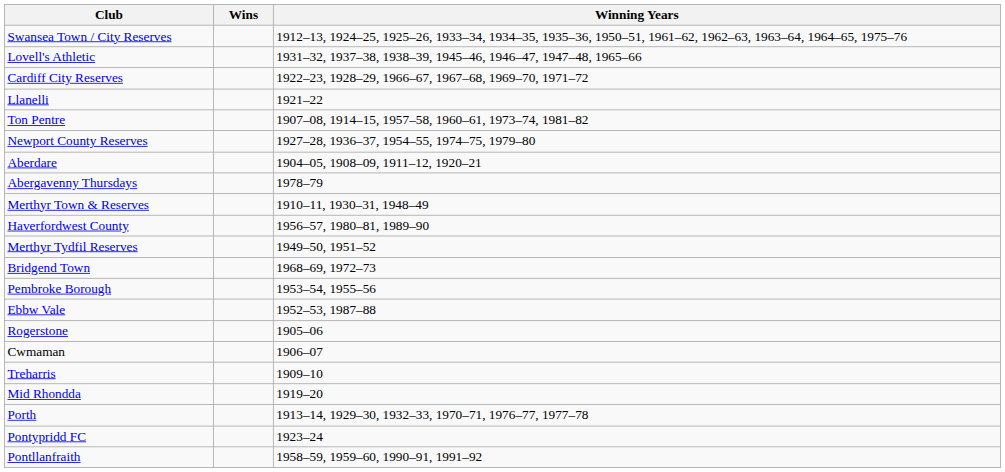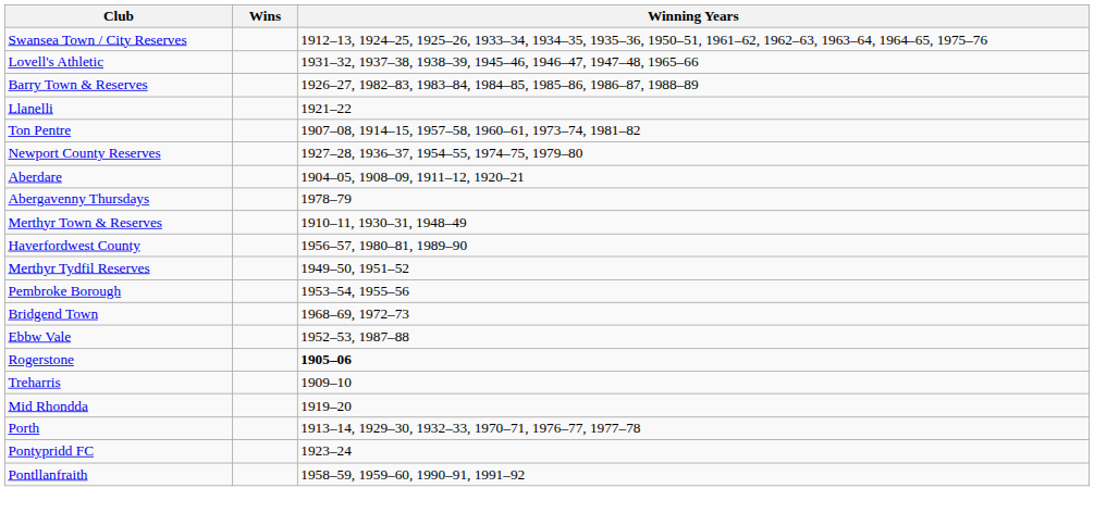 <table class="wikitable sortable" style="width:95%">
 <tr>
 <th style="width:21%;">Club</th>
 <th style="width:6%;">Wins</th>
 <th>Winning Years</th>
 </tr>
 <tr>
 <td><a href='#'>Swansea Town / City Reserves</a></td>
 <td></td>
 <td>1912–13, 1924–25, 1925–26, 1933–34, 1934–35, 1935–36, 1950–51, 1961–62, 1962–63, 1963–64, 1964–65, 1975–76</td>
 </tr>
 <tr>
 <td><a href='#'>Lovell's Athletic</a></td>
 <td></td>
 <td>1931–32, 1937–38, 1938–39, 1945–46, 1946–47, 1947–48, 1965–66</td>
 </tr>
 <tr>
-<td><a href='#'>Cardiff City Reserves</a></td>
+<td><a href='#'>Barry Town & Reserves</a></td>
 <td></td>
-<td>1922–23, 1928–29, 1966–67, 1967–68, 1969–70, 1971–72</td>
+<td>1926–27, 1982–83, 1983–84, 1984–85, 1985–86, 1986–87, 1988–89</td>
 </tr>
 <tr>
 <td><a href='#'>Llanelli</a></td>
 <td></td>
 <td>1921–22</td>
 </tr>
 <tr>
 <td><a href='#'>Ton Pentre</a></td>
 <td></td>
 <td>1907–08, 1914–15, 1957–58, 1960–61, 1973–74, 1981–82</td>
 </tr>
 <tr>
 <td><a href='#'>Newport County Reserves</a></td>
 <td></td>
 <td>1927–28, 1936–37, 1954–55, 1974–75, 1979–80</td>
 </tr>
 <tr>
 <td><a href='#'>Aberdare</a></td>
 <td></td>
 <td>1904–05, 1908–09, 1911–12, 1920–21</td>
 </tr>
 <tr>
 <td><a href='#'>Abergavenny Thursdays</a></td>
 <td></td>
 <td>1978–79</td>
 </tr>
 <tr>
 <td><a href='#'>Merthyr Town & Reserves</a></td>
 <td></td>
 <td>1910–11, 1930–31, 1948–49</td>
 </tr>
 <tr>
 <td><a href='#'>Haverfordwest County</a></td>
 <td></td>
 <td>1956–57, 1980–81, 1989–90</td>
 </tr>
 <tr>
 <td><a href='#'>Merthyr Tydfil Reserves</a></td>
 <td></td>
 <td>1949–50, 1951–52</td>
 </tr>
 <tr>
+<td><a href='#'>Pembroke Borough</a></td>
+<td></td>
+<td>1953–54, 1955–56</td>
+</tr>
+<tr>
 <td><a href='#'>Bridgend Town</a></td>
 <td></td>
 <td>1968–69, 1972–73</td>
-</tr>
-<tr>
-<td><a href='#'>Pembroke Borough</a></td>
-<td></td>
-<td>1953–54, 1955–56</td>
 </tr>
 <tr>
 <td><a href='#'>Ebbw Vale</a></td>
 <td></td>
 <td>1952–53, 1987–88</td>
 </tr>
 <tr>
 <td><a href='#'>Rogerstone</a></td>
 <td></td>
-<td>1905–06</td>
-</tr>
-<tr>
-<td>Cwmaman</td>
-<td></td>
-<td>1906–07</td>
+<td><strong>1905–06</strong></td>
 </tr>
 <tr>
 <td><a href='#'>Treharris</a></td>
 <td></td>
 <td>1909–10</td>
 </tr>
 <tr>
 <td><a href='#'>Mid Rhondda</a></td>
 <td></td>
 <td>1919–20</td>
 </tr>
 <tr>
 <td><a href='#'>Porth</a></td>
 <td></td>
 <td>1913–14, 1929–30, 1932–33, 1970–71, 1976–77, 1977–78</td>
 </tr>
 <tr>
 <td><a href='#'>Pontypridd FC</a></td>
 <td></td>
 <td>1923–24</td>
 </tr>
 <tr>
 <td><a href='#'>Pontllanfraith</a></td>
 <td></td>
 <td>1958–59, 1959–60, 1990–91, 1991–92</td>
 </tr>
 </table>
